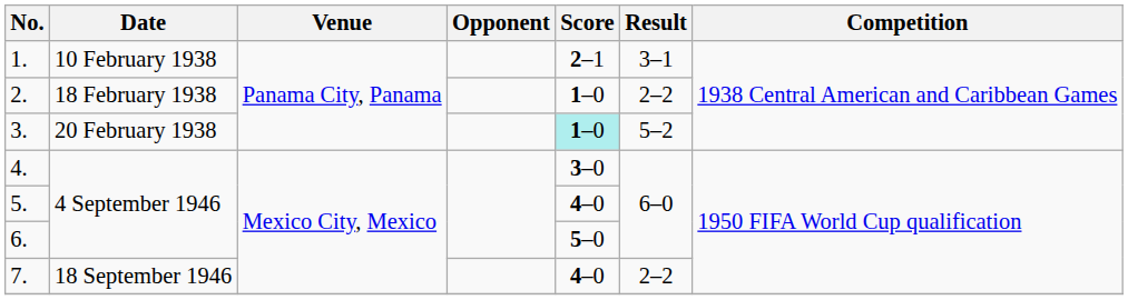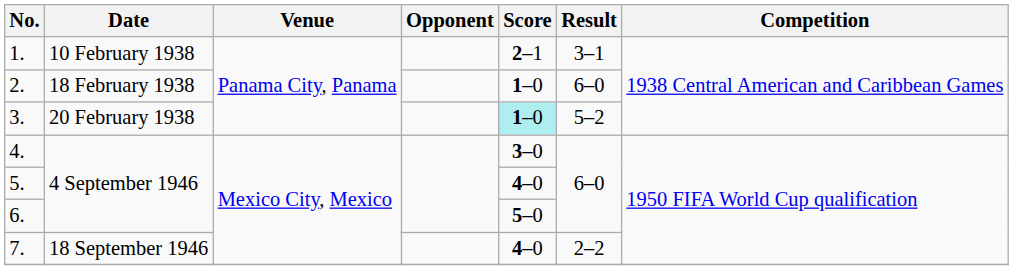 <table class="wikitable">
 <tr>
 <th>No.</th>
 <th>Date</th>
 <th>Venue</th>
 <th>Opponent</th>
 <th>Score</th>
 <th>Result</th>
 <th>Competition</th>
 </tr>
 <tr>
 <td>1.</td>
 <td>10 February 1938</td>
 <td rowspan=3><a href='#'>Panama City</a>, <a href='#'>Panama</a></td>
 <td></td>
 <td align=center><strong>2</strong>–1</td>
 <td align=center>3–1</td>
 <td rowspan=3><a href='#'>1938 Central American and Caribbean Games</a></td>
 </tr>
 <tr>
 <td>2.</td>
 <td>18 February 1938</td>
 <td></td>
 <td align=center><strong>1</strong>–0</td>
-<td align=center>2–2</td>
+<td align=center>6–0</td>
 </tr>
 <tr>
 <td>3.</td>
 <td>20 February 1938</td>
 <td></td>
 <td align=center style="background: paleturquoise;"><strong>1</strong>–0</td>
 <td align=center>5–2</td>
 </tr>
 <tr>
 <td>4.</td>
 <td rowspan=3>4 September 1946</td>
 <td rowspan=4><a href='#'>Mexico City</a>, <a href='#'>Mexico</a></td>
 <td rowspan=3></td>
 <td align=center><strong>3</strong>–0</td>
 <td rowspan=3 align=center>6–0</td>
 <td rowspan=4><a href='#'>1950 FIFA World Cup qualification</a></td>
 </tr>
 <tr>
 <td>5.</td>
 <td align=center><strong>4</strong>–0</td>
 </tr>
 <tr>
 <td>6.</td>
 <td align=center><strong>5</strong>–0</td>
 </tr>
 <tr>
 <td>7.</td>
 <td>18 September 1946</td>
 <td></td>
 <td align=center><strong>4</strong>–0</td>
 <td align=center>2–2</td>
 </tr>
 <tr>
 </tr>
 </table>
